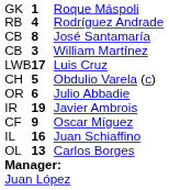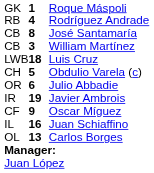 <table style="font-size:90%; margin:0.2em auto;" cellspacing="0" cellpadding="0">
 <tr>
 <th width=25></th>
 <th width=25></th>
 </tr>
 <tr>
 <td>GK</td>
 <td><strong>1</strong></td>
 <td><a href='#'>Roque Máspoli</a></td>
 </tr>
 <tr>
 <td>RB</td>
 <td><strong>4</strong></td>
 <td><a href='#'>Rodríguez Andrade</a></td>
 </tr>
 <tr>
 <td>CB</td>
 <td><strong>8</strong></td>
 <td><a href='#'>José Santamaría</a></td>
 </tr>
 <tr>
 <td>CB</td>
 <td><strong>3</strong></td>
 <td><a href='#'>William Martínez</a></td>
 </tr>
 <tr>
 <td>LWB</td>
-<td><strong>17</strong></td>
+<td><strong>18</strong></td>
 <td><a href='#'>Luis Cruz</a></td>
 </tr>
 <tr>
 <td>CH</td>
 <td><strong>5</strong></td>
 <td><a href='#'>Obdulio Varela</a> (<a href='#'>c</a>)</td>
 </tr>
 <tr>
 <td>OR</td>
 <td><strong>6</strong></td>
 <td><a href='#'>Julio Abbadie</a></td>
 </tr>
 <tr>
 <td>IR</td>
 <td><strong>19</strong></td>
 <td><a href='#'>Javier Ambrois</a></td>
 </tr>
 <tr>
 <td>CF</td>
 <td><strong>9</strong></td>
 <td><a href='#'>Oscar Míguez</a></td>
 </tr>
 <tr>
 <td>IL</td>
 <td><strong>16</strong></td>
 <td><a href='#'>Juan Schiaffino</a></td>
 </tr>
 <tr>
 <td>OL</td>
 <td><strong>13</strong></td>
 <td><a href='#'>Carlos Borges</a></td>
 </tr>
 <tr>
 <td colspan=3><strong>Manager:</strong></td>
 </tr>
 <tr>
 <td colspan=4> <a href='#'>Juan López</a></td>
 </tr>
 </table>
